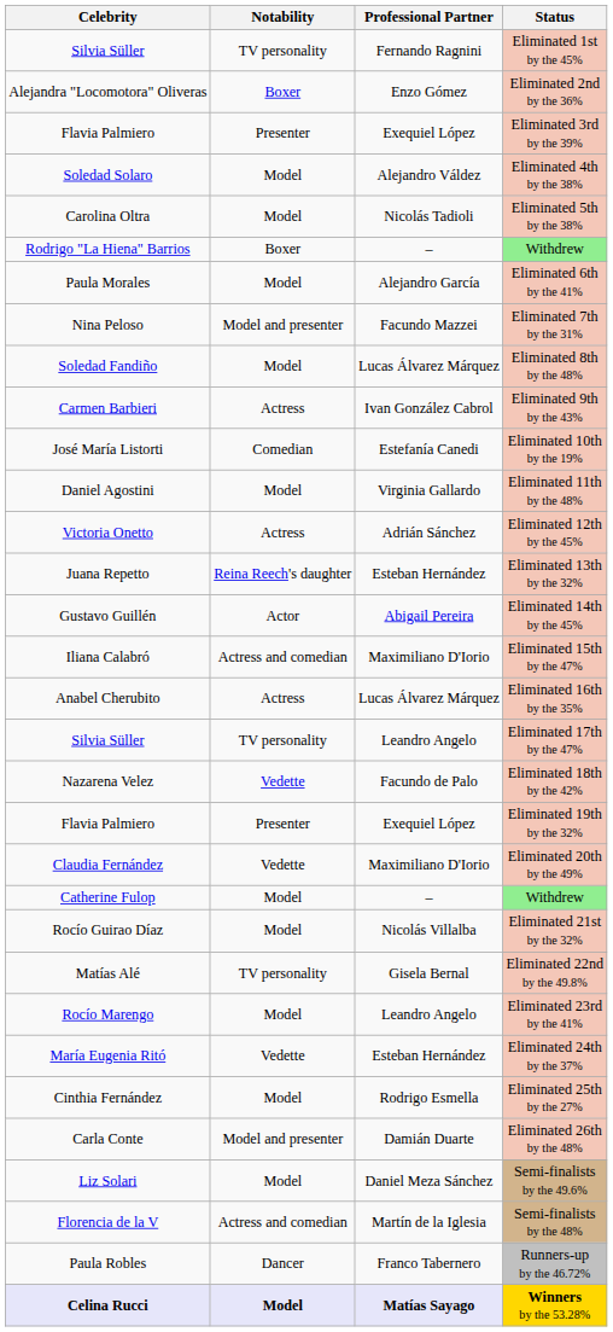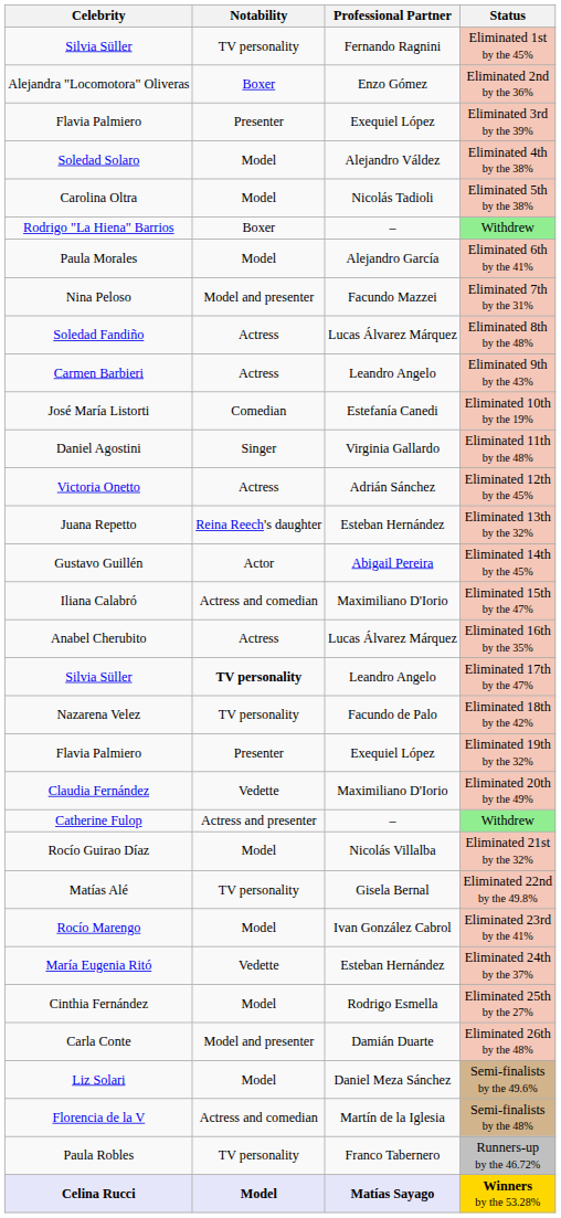 <table class="wikitable sortable" style="margin:auto; font-size:95%; text-align:center">
 <tr>
 <th>Celebrity</th>
 <th>Notability</th>
 <th>Professional Partner</th>
 <th>Status</th>
 </tr>
 <tr>
 <td><a href='#'>Silvia Süller</a></td>
 <td>TV personality</td>
 <td>Fernando Ragnini</td>
 <td style="background:#f4c7b8;">Eliminated 1st<br><small>by the 45%</small></td>
 </tr>
 <tr>
 <td>Alejandra "Locomotora" Oliveras</td>
 <td><a href='#'>Boxer</a></td>
 <td>Enzo Gómez</td>
 <td style="background:#f4c7b8;">Eliminated 2nd<br><small>by the 36%</small></td>
 </tr>
 <tr>
 <td>Flavia Palmiero</td>
 <td>Presenter</td>
 <td>Exequiel López</td>
 <td style="background:#f4c7b8;">Eliminated 3rd<br><small>by the 39%</small></td>
 </tr>
 <tr>
 <td><a href='#'>Soledad Solaro</a></td>
 <td>Model</td>
 <td>Alejandro Váldez</td>
 <td style="background:#f4c7b8;">Eliminated 4th<br><small>by the 38%</small></td>
 </tr>
 <tr>
 <td>Carolina Oltra</td>
 <td>Model</td>
 <td>Nicolás Tadioli</td>
 <td style="background:#f4c7b8;">Eliminated 5th<br><small>by the 38%</small></td>
 </tr>
 <tr>
 <td><a href='#'>Rodrigo "La Hiena" Barrios</a></td>
 <td>Boxer</td>
 <td>–</td>
 <td style="background:lightgreen;">Withdrew</td>
 </tr>
 <tr>
 <td>Paula Morales</td>
 <td>Model</td>
 <td>Alejandro García</td>
 <td style="background:#f4c7b8;">Eliminated 6th<br><small>by the 41%</small></td>
 </tr>
 <tr>
 <td>Nina Peloso</td>
 <td>Model and presenter</td>
 <td>Facundo Mazzei</td>
 <td style="background:#f4c7b8;">Eliminated 7th<br><small>by the 31%</small></td>
 </tr>
 <tr>
 <td><a href='#'>Soledad Fandiño</a></td>
-<td>Model</td>
+<td>Actress</td>
 <td>Lucas Álvarez Márquez</td>
 <td style="background:#f4c7b8;">Eliminated 8th<br><small>by the 48%</small></td>
 </tr>
 <tr>
 <td><a href='#'>Carmen Barbieri</a></td>
 <td>Actress</td>
-<td>Ivan González Cabrol</td>
+<td>Leandro Angelo</td>
 <td style="background:#f4c7b8;">Eliminated 9th<br><small>by the 43%</small></td>
 </tr>
 <tr>
 <td>José María Listorti</td>
 <td>Comedian</td>
 <td>Estefanía Canedi</td>
 <td style="background:#f4c7b8;">Eliminated 10th<br><small>by the 19%</small></td>
 </tr>
 <tr>
 <td>Daniel Agostini</td>
-<td>Model</td>
+<td>Singer</td>
 <td>Virginia Gallardo</td>
 <td style="background:#f4c7b8;">Eliminated 11th<br><small>by the 48%</small></td>
 </tr>
 <tr>
 <td><a href='#'>Victoria Onetto</a></td>
 <td>Actress</td>
 <td>Adrián Sánchez</td>
 <td style="background:#f4c7b8;">Eliminated 12th<br><small>by the 45%</small></td>
 </tr>
 <tr>
 <td>Juana Repetto</td>
 <td><a href='#'>Reina Reech</a>'s daughter</td>
 <td>Esteban Hernández</td>
 <td style="background:#f4c7b8;">Eliminated 13th<br><small>by the 32%</small></td>
 </tr>
 <tr>
 <td>Gustavo Guillén</td>
 <td>Actor</td>
 <td><a href='#'>Abigail Pereira</a></td>
 <td style="background:#f4c7b8;">Eliminated 14th<br><small>by the 45%</small></td>
 </tr>
 <tr>
 <td>Iliana Calabró</td>
 <td>Actress and comedian</td>
 <td>Maximiliano D'Iorio</td>
 <td style="background:#f4c7b8;">Eliminated 15th<br><small>by the 47%</small></td>
 </tr>
 <tr>
 <td>Anabel Cherubito</td>
 <td>Actress</td>
 <td>Lucas Álvarez Márquez</td>
 <td style="background:#f4c7b8;">Eliminated 16th<br><small>by the 35%</small></td>
 </tr>
 <tr>
 <td><a href='#'>Silvia Süller</a></td>
-<td>TV personality</td>
+<td><strong>TV personality</strong></td>
 <td>Leandro Angelo</td>
 <td style="background:#f4c7b8;">Eliminated 17th<br><small>by the 47%</small></td>
 </tr>
 <tr>
 <td>Nazarena Velez</td>
-<td><a href='#'>Vedette</a></td>
+<td>TV personality</td>
 <td>Facundo de Palo</td>
 <td style="background:#f4c7b8;">Eliminated 18th<br><small>by the 42%</small></td>
 </tr>
 <tr>
 <td>Flavia Palmiero</td>
 <td>Presenter</td>
 <td>Exequiel López</td>
 <td style="background:#f4c7b8;">Eliminated 19th<br><small>by the 32%</small></td>
 </tr>
 <tr>
 <td><a href='#'>Claudia Fernández</a></td>
 <td>Vedette</td>
 <td>Maximiliano D'Iorio</td>
 <td style="background:#f4c7b8;">Eliminated 20th<br><small>by the 49%</small></td>
 </tr>
 <tr>
 <td><a href='#'>Catherine Fulop</a></td>
-<td>Model</td>
+<td>Actress and presenter</td>
 <td>–</td>
 <td style="background:lightgreen;">Withdrew</td>
 </tr>
 <tr>
 <td>Rocío Guirao Díaz</td>
 <td>Model</td>
 <td>Nicolás Villalba</td>
 <td style="background:#f4c7b8;">Eliminated 21st<br><small>by the 32%</small></td>
 </tr>
 <tr>
 <td>Matías Alé</td>
 <td>TV personality</td>
 <td>Gisela Bernal</td>
 <td style="background:#f4c7b8;">Eliminated 22nd<br><small>by the 49.8%</small></td>
 </tr>
 <tr>
 <td><a href='#'>Rocío Marengo</a></td>
 <td>Model</td>
-<td>Leandro Angelo</td>
+<td>Ivan González Cabrol</td>
 <td style="background:#f4c7b8;">Eliminated 23rd<br><small>by the 41%</small></td>
 </tr>
 <tr>
 <td><a href='#'>María Eugenia Ritó</a></td>
 <td>Vedette</td>
 <td>Esteban Hernández</td>
 <td style="background:#f4c7b8;">Eliminated 24th<br><small>by the 37%</small></td>
 </tr>
 <tr>
 <td>Cinthia Fernández</td>
 <td>Model</td>
 <td>Rodrigo Esmella</td>
 <td style="background:#f4c7b8;">Eliminated 25th<br><small>by the 27%</small></td>
 </tr>
 <tr>
 <td>Carla Conte</td>
 <td>Model and presenter</td>
 <td>Damián Duarte</td>
 <td style="background:#f4c7b8;">Eliminated 26th<br><small>by the 48%</small></td>
 </tr>
 <tr>
 <td><a href='#'>Liz Solari</a></td>
 <td>Model</td>
 <td>Daniel Meza Sánchez</td>
 <td style="background:tan;">Semi-finalists<br><small>by the 49.6%</small></td>
 </tr>
 <tr>
 <td><a href='#'>Florencia de la V</a></td>
 <td>Actress and comedian</td>
 <td>Martín de la Iglesia</td>
 <td style="background:tan;">Semi-finalists<br><small>by the 48%</small></td>
 </tr>
 <tr>
 <td>Paula Robles</td>
-<td>Dancer</td>
+<td>TV personality</td>
 <td>Franco Tabernero</td>
 <td style="background:silver;">Runners-up<br><small>by the 46.72%</small></td>
 </tr>
 <tr>
 <td style="background:lavender;"><strong>Celina Rucci</strong></td>
 <td style="background:lavender;"><strong>Model</strong></td>
 <td style="background:lavender;"><strong>Matías Sayago</strong></td>
 <td style="background:gold;"><strong>Winners</strong><br><small>by the 53.28%</small></td>
 </tr>
 </table>
